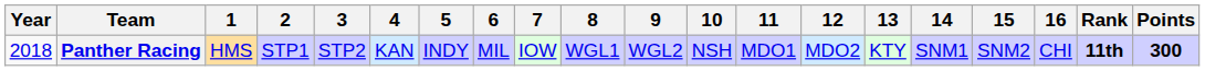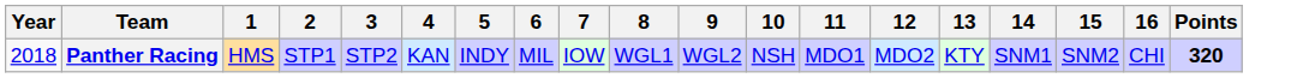 <table class="wikitable" style="text-align:center; font-size:90%">
 <tr>
 <th>Year</th>
 <th>Team</th>
 <th>1</th>
 <th>2</th>
 <th>3</th>
 <th>4</th>
 <th>5</th>
 <th>6</th>
 <th>7</th>
 <th>8</th>
 <th>9</th>
 <th>10</th>
 <th>11</th>
 <th>12</th>
 <th>13</th>
 <th>14</th>
 <th>15</th>
 <th>16</th>
-<th>Rank</th>
 <th>Points</th>
 </tr>
 <tr>
 <td><a href='#'>2018</a></td>
 <th><a href='#'>Panther Racing</a></th>
 <td style="background:#FFDF9F;"><a href='#'>HMS</a><br></td>
 <td style="background:#CFCFFF;"><a href='#'>STP1</a><br></td>
 <td style="background:#CFCFFF;"><a href='#'>STP2</a><br></td>
 <td style="background:#CFEAFF;"><a href='#'>KAN</a><br></td>
 <td style="background:#CFCFFF;"><a href='#'>INDY</a><br></td>
 <td style="background:#CFCFFF;"><a href='#'>MIL</a><br></td>
 <td style="background:#DFFFDF;"><a href='#'>IOW</a><br></td>
 <td style="background:#CFCFFF;"><a href='#'>WGL1</a><br></td>
 <td style="background:#CFCFFF;"><a href='#'>WGL2</a><br></td>
 <td style="background:#CFCFFF;"><a href='#'>NSH</a><br></td>
 <td style="background:#CFCFFF;"><a href='#'>MDO1</a><br></td>
 <td style="background:#CFEAFF;"><a href='#'>MDO2</a><br></td>
 <td style="background:#DFFFDF;"><a href='#'>KTY</a><br></td>
 <td style="background:#CFCFFF;"><a href='#'>SNM1</a><br></td>
 <td style="background:#CFCFFF;"><a href='#'>SNM2</a><br></td>
 <td style="background:#CFCFFF;"><a href='#'>CHI</a><br></td>
-<td style="background:#CFCFFF;"><strong>11th</strong></td>
-<td style="background:#CFCFFF;"><strong>300</strong></td>
+<td style="background:#CFCFFF;"><strong>320</strong></td>
 </tr>
 </table>
